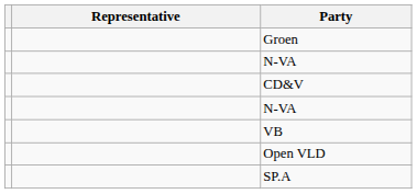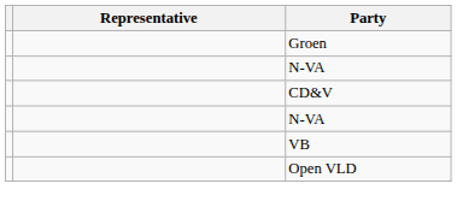 <table class="sortable wikitable" style="text-align:left; font-size:90%">
 <tr>
 <th></th>
 <th width="250">Representative</th>
 <th width="150">Party</th>
 </tr>
 <tr>
 <td></td>
 <td align=left></td>
 <td>Groen</td>
 </tr>
 <tr>
 <td></td>
 <td align=left></td>
 <td>N-VA</td>
 </tr>
 <tr>
 <td></td>
 <td align=left></td>
 <td>CD&V</td>
 </tr>
 <tr>
 <td></td>
 <td align=left></td>
 <td>N-VA</td>
 </tr>
 <tr>
 <td></td>
 <td align=left></td>
 <td>VB</td>
 </tr>
 <tr>
 <td></td>
 <td align=left></td>
 <td>Open VLD</td>
 </tr>
-<tr>
-<td></td>
-<td align=left></td>
-<td>SP.A</td>
-</tr>
 </table>
